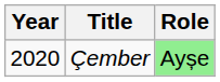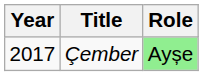 <table class="wikitable">
 <tr>
 <th>Year</th>
 <th>Title</th>
 <th>Role</th>
 </tr>
 <tr>
-<td>2020</td>
+<td>2017</td>
 <td><em>Çember </em></td>
 <td style="background: lightgreen;">Ayșe</td>
 </tr>
 </table>
